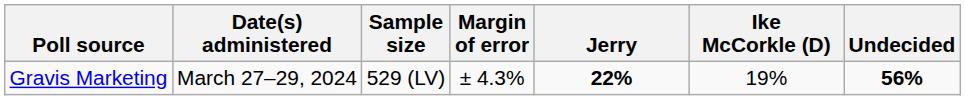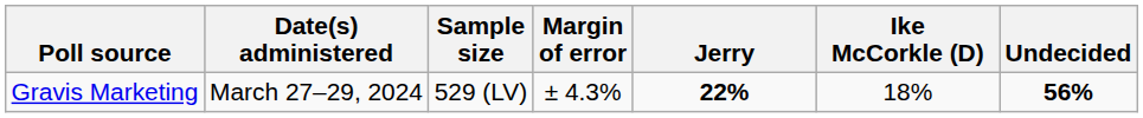 <table class="wikitable" style="font-size:90%;text-align:center;">
 <tr valign=bottom>
 <th>Poll source</th>
 <th>Date(s)<br>administered</th>
 <th>Sample<br>size</th>
 <th>Margin<br>of error</th>
 <th style="width:100px;">Jerry<br></th>
 <th style="width:100px;">Ike<br>McCorkle (D)</th>
 <th>Undecided</th>
 </tr>
 <tr>
 <td style="text-align:left;"><a href='#'>Gravis Marketing</a></td>
 <td>March 27–29, 2024</td>
 <td>529 (LV)</td>
 <td>± 4.3%</td>
 <td><strong>22%</strong></td>
-<td>19%</td>
+<td>18%</td>
 <td><strong>56%</strong></td>
 </tr>
 </table>
